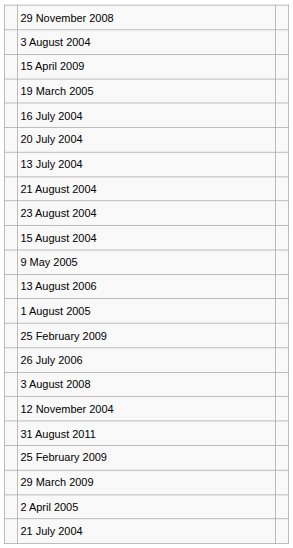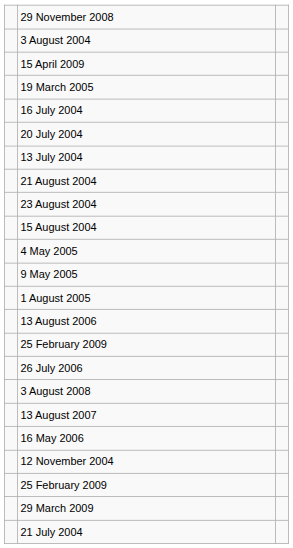 <table class="wikitable" style="font-size: 89%; float: left; width: 26em; margin-right: 1em; height: 700px">
 <tr>
 <td></td>
 <td>29 November 2008</td>
 <td></td>
 </tr>
 <tr>
 <td></td>
 <td>3 August 2004</td>
 <td></td>
 </tr>
 <tr>
 <td></td>
 <td>15 April 2009</td>
 <td></td>
 </tr>
 <tr>
 <td></td>
 <td>19 March 2005</td>
 <td></td>
 </tr>
 <tr>
 <td></td>
 <td>16 July 2004</td>
 <td></td>
 </tr>
 <tr>
 <td></td>
 <td>20 July 2004</td>
 <td></td>
 </tr>
 <tr>
 <td></td>
 <td>13 July 2004</td>
 <td></td>
 </tr>
 <tr>
 <td></td>
 <td>21 August 2004</td>
 <td></td>
 </tr>
 <tr>
 <td></td>
 <td>23 August 2004</td>
 <td></td>
 </tr>
 <tr>
 <td></td>
 <td>15 August 2004</td>
 <td></td>
 </tr>
 <tr>
 <td></td>
+<td>4 May 2005</td>
+<td></td>
+</tr>
+<tr>
+<td></td>
 <td>9 May 2005</td>
 <td></td>
 </tr>
 <tr>
 <td></td>
-<td>13 August 2006</td>
+<td>1 August 2005</td>
 <td></td>
 </tr>
 <tr>
 <td></td>
-<td>1 August 2005</td>
+<td>13 August 2006</td>
 <td></td>
 </tr>
 <tr>
 <td></td>
 <td>25 February 2009</td>
 <td></td>
 </tr>
 <tr>
 <td></td>
 <td>26 July 2006</td>
 <td></td>
 </tr>
 <tr>
 <td></td>
 <td>3 August 2008</td>
 <td></td>
 </tr>
 <tr>
 <td></td>
-<td>12 November 2004</td>
+<td>13 August 2007</td>
 <td></td>
 </tr>
 <tr>
 <td></td>
-<td>31 August 2011</td>
+<td>16 May 2006</td>
+<td></td>
+</tr>
+<tr>
+<td></td>
+<td>12 November 2004</td>
 <td></td>
 </tr>
 <tr>
 <td></td>
 <td>25 February 2009</td>
 <td></td>
 </tr>
 <tr>
 <td></td>
 <td>29 March 2009</td>
 <td></td>
 </tr>
 <tr>
 <td></td>
-<td>2 April 2005</td>
-<td></td>
-</tr>
-<tr>
-<td></td>
 <td>21 July 2004</td>
 <td></td>
 </tr>
 </table>
